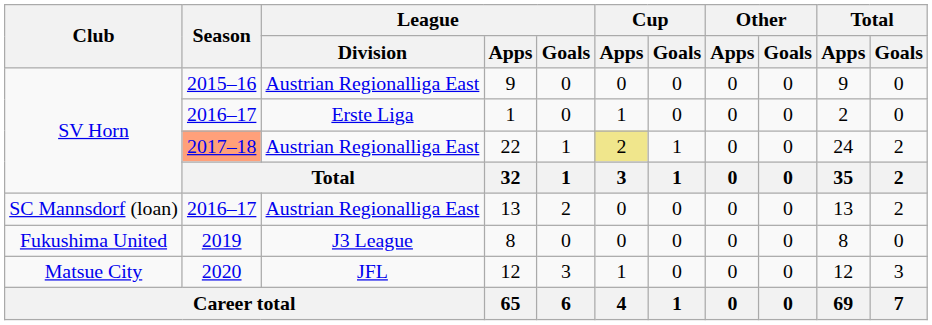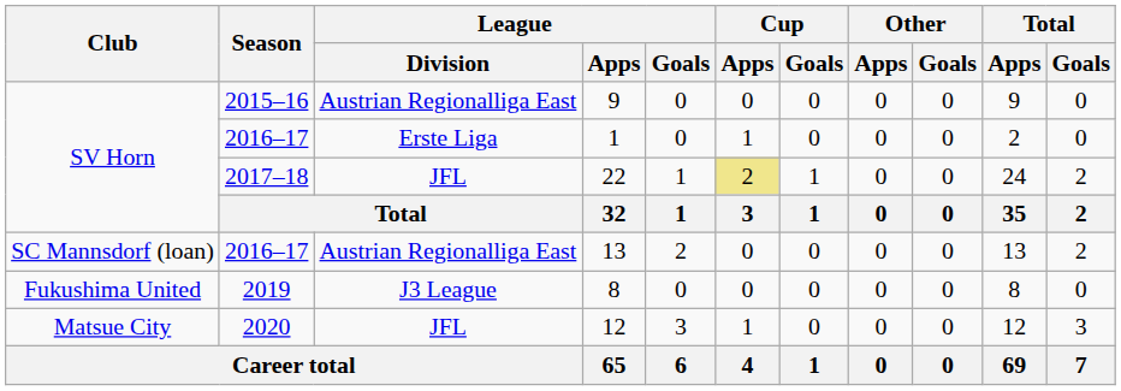 <table class="wikitable" style="text-align: center">
 <tr>
 <th rowspan="2">Club</th>
 <th rowspan="2">Season</th>
 <th colspan="3">League</th>
 <th colspan="2">Cup</th>
 <th colspan="2">Other</th>
 <th colspan="2">Total</th>
 </tr>
 <tr>
 <th>Division</th>
 <th>Apps</th>
 <th>Goals</th>
 <th>Apps</th>
 <th>Goals</th>
 <th>Apps</th>
 <th>Goals</th>
 <th>Apps</th>
 <th>Goals</th>
 </tr>
 <tr>
 <td rowspan="4"><a href='#'>SV Horn</a></td>
 <td><a href='#'>2015–16</a></td>
 <td><a href='#'>Austrian Regionalliga East</a></td>
 <td>9</td>
 <td>0</td>
 <td>0</td>
 <td>0</td>
 <td>0</td>
 <td>0</td>
 <td>9</td>
 <td>0</td>
 </tr>
 <tr>
 <td><a href='#'>2016–17</a></td>
 <td><a href='#'>Erste Liga</a></td>
 <td>1</td>
 <td>0</td>
 <td>1</td>
 <td>0</td>
 <td>0</td>
 <td>0</td>
 <td>2</td>
 <td>0</td>
 </tr>
 <tr>
-<td style="background: lightsalmon;"><a href='#'>2017–18</a></td>
-<td><a href='#'>Austrian Regionalliga East</a></td>
+<td><a href='#'>2017–18</a></td>
+<td><a href='#'>JFL</a></td>
 <td>22</td>
 <td>1</td>
 <td style="background: khaki;">2</td>
 <td>1</td>
 <td>0</td>
 <td>0</td>
 <td>24</td>
 <td>2</td>
 </tr>
 <tr>
 <th colspan="2"><strong>Total</strong></th>
 <th>32</th>
 <th>1</th>
 <th>3</th>
 <th>1</th>
 <th>0</th>
 <th>0</th>
 <th>35</th>
 <th>2</th>
 </tr>
 <tr>
 <td><a href='#'>SC Mannsdorf</a> (loan)</td>
 <td><a href='#'>2016–17</a></td>
 <td><a href='#'>Austrian Regionalliga East</a></td>
 <td>13</td>
 <td>2</td>
 <td>0</td>
 <td>0</td>
 <td>0</td>
 <td>0</td>
 <td>13</td>
 <td>2</td>
 </tr>
 <tr>
 <td><a href='#'>Fukushima United</a></td>
 <td><a href='#'>2019</a></td>
 <td><a href='#'>J3 League</a></td>
 <td>8</td>
 <td>0</td>
 <td>0</td>
 <td>0</td>
 <td>0</td>
 <td>0</td>
 <td>8</td>
 <td>0</td>
 </tr>
 <tr>
 <td><a href='#'>Matsue City</a></td>
 <td><a href='#'>2020</a></td>
 <td><a href='#'>JFL</a></td>
 <td>12</td>
 <td>3</td>
 <td>1</td>
 <td>0</td>
 <td>0</td>
 <td>0</td>
 <td>12</td>
 <td>3</td>
 </tr>
 <tr>
 <th colspan=3>Career total</th>
 <th>65</th>
 <th>6</th>
 <th>4</th>
 <th>1</th>
 <th>0</th>
 <th>0</th>
 <th>69</th>
 <th>7</th>
 </tr>
 </table>
